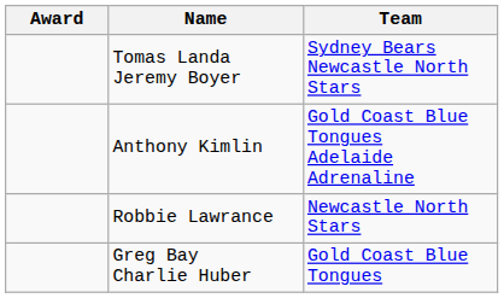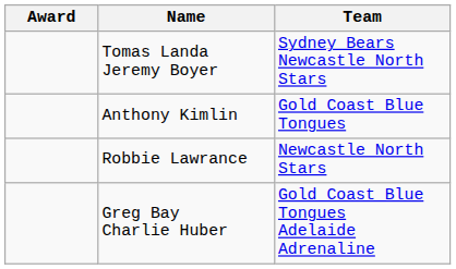 <table class="sortable wikitable" style="width:27%;text-align:left;font-size:95%;">
 <tr>
 <th width=50>Award</th>
 <th width=100>Name</th>
 <th width=100>Team</th>
 </tr>
 <tr>
 <td></td>
 <td> Tomas Landa <br>  Jeremy Boyer</td>
 <td><a href='#'>Sydney Bears</a> <br> <a href='#'>Newcastle North Stars</a></td>
 </tr>
 <tr>
 <td></td>
 <td> Anthony Kimlin</td>
-<td><a href='#'>Gold Coast Blue Tongues</a> <br> <a href='#'>Adelaide Adrenaline</a></td>
+<td><a href='#'>Gold Coast Blue Tongues</a></td>
 </tr>
 <tr>
 <td></td>
 <td> Robbie Lawrance</td>
 <td><a href='#'>Newcastle North Stars</a></td>
 </tr>
 <tr>
 <td></td>
 <td> Greg Bay <br>  Charlie Huber</td>
-<td><a href='#'>Gold Coast Blue Tongues</a></td>
+<td><a href='#'>Gold Coast Blue Tongues</a> <br> <a href='#'>Adelaide Adrenaline</a></td>
 </tr>
 </table>
